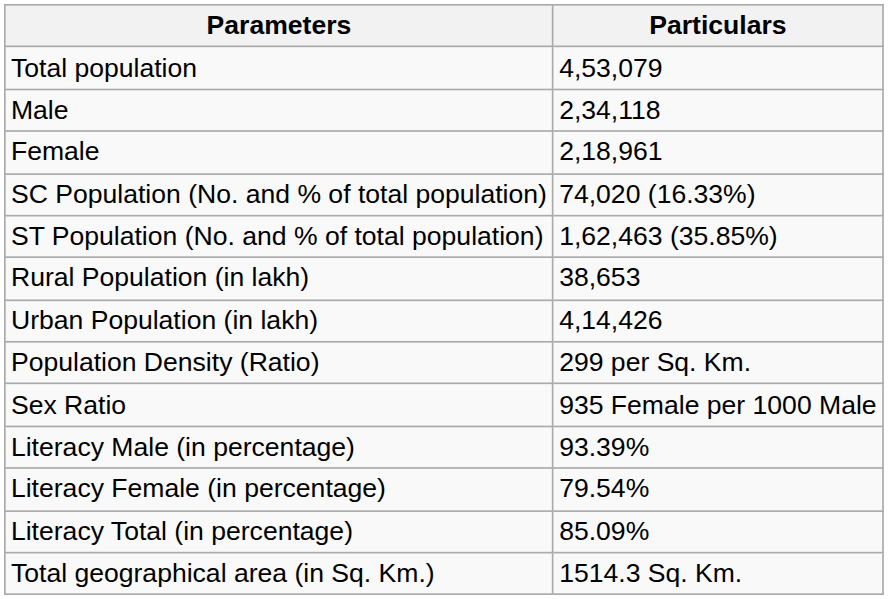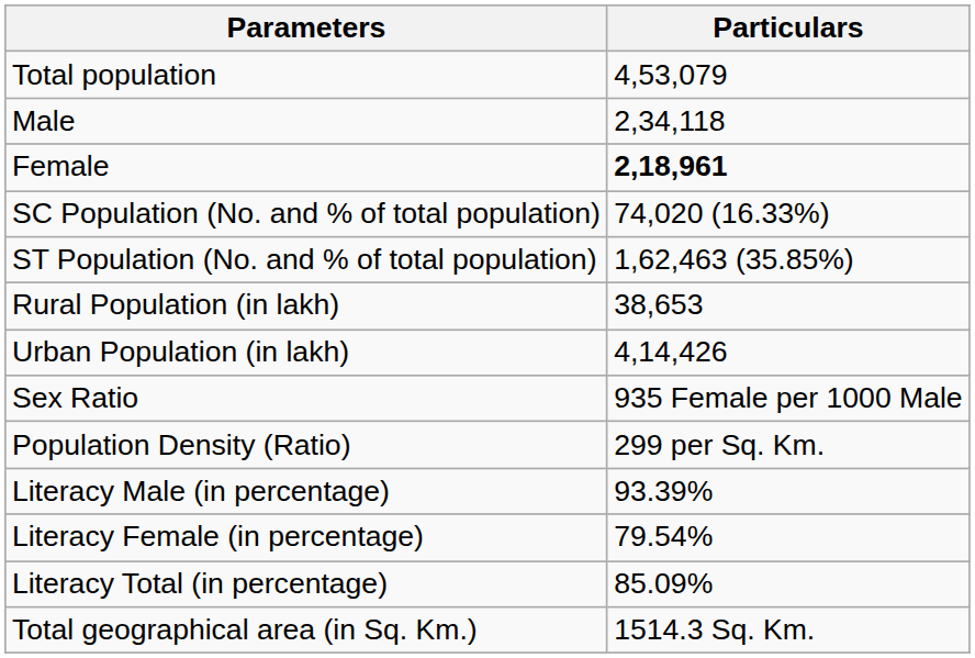 <table class="wikitable">
 <tr>
 <th>Parameters</th>
 <th>Particulars</th>
 </tr>
 <tr>
 <td>Total population</td>
 <td>4,53,079</td>
 </tr>
 <tr>
 <td>Male</td>
 <td>2,34,118</td>
 </tr>
 <tr>
 <td>Female</td>
-<td>2,18,961</td>
+<td><strong>2,18,961</strong></td>
 </tr>
 <tr>
 <td>SC Population (No. and % of total population)</td>
 <td>74,020 (16.33%)</td>
 </tr>
 <tr>
 <td>ST Population (No. and % of total population)</td>
 <td>1,62,463 (35.85%)</td>
 </tr>
 <tr>
 <td>Rural Population (in lakh)</td>
 <td>38,653</td>
 </tr>
 <tr>
 <td>Urban Population (in lakh)</td>
 <td>4,14,426</td>
 </tr>
 <tr>
+<td>Sex Ratio</td>
+<td>935 Female per 1000 Male</td>
+</tr>
+<tr>
 <td>Population Density (Ratio)</td>
 <td>299 per Sq. Km.</td>
-</tr>
-<tr>
-<td>Sex Ratio</td>
-<td>935 Female per 1000 Male</td>
 </tr>
 <tr>
 <td>Literacy Male (in percentage)</td>
 <td>93.39%</td>
 </tr>
 <tr>
 <td>Literacy Female (in percentage)</td>
 <td>79.54%</td>
 </tr>
 <tr>
 <td>Literacy Total (in percentage)</td>
 <td>85.09%</td>
 </tr>
 <tr>
 <td>Total geographical area (in Sq. Km.)</td>
 <td>1514.3 Sq. Km.</td>
 </tr>
 </table>
